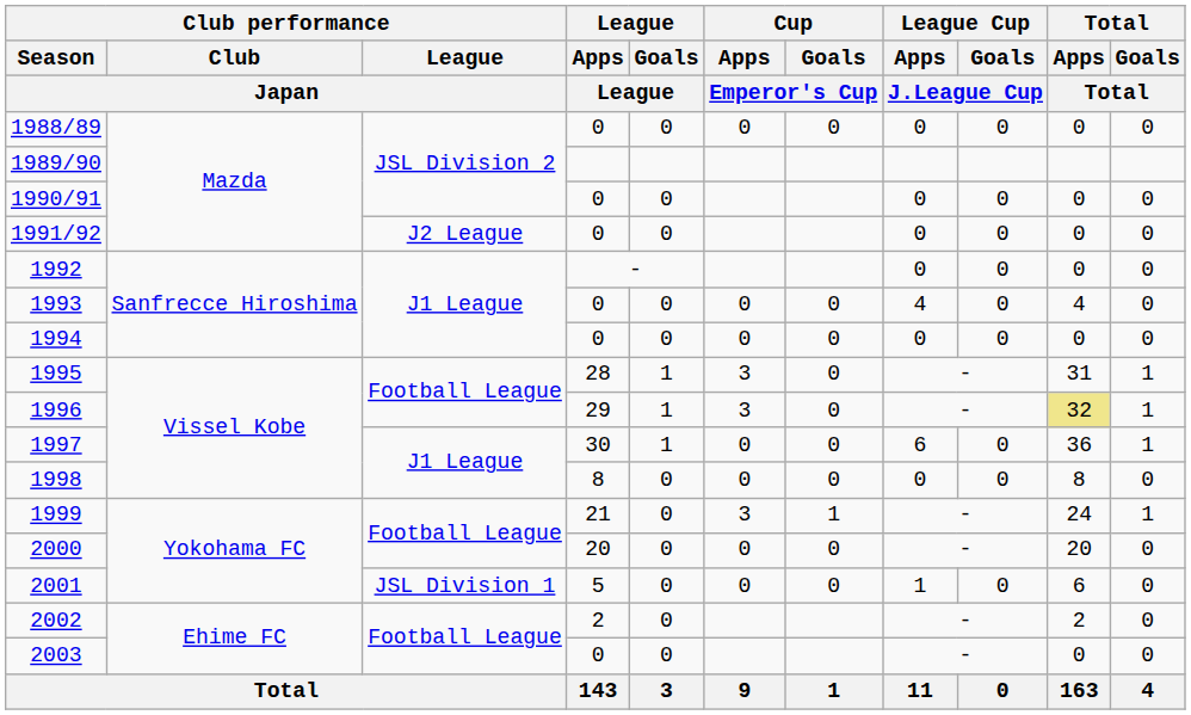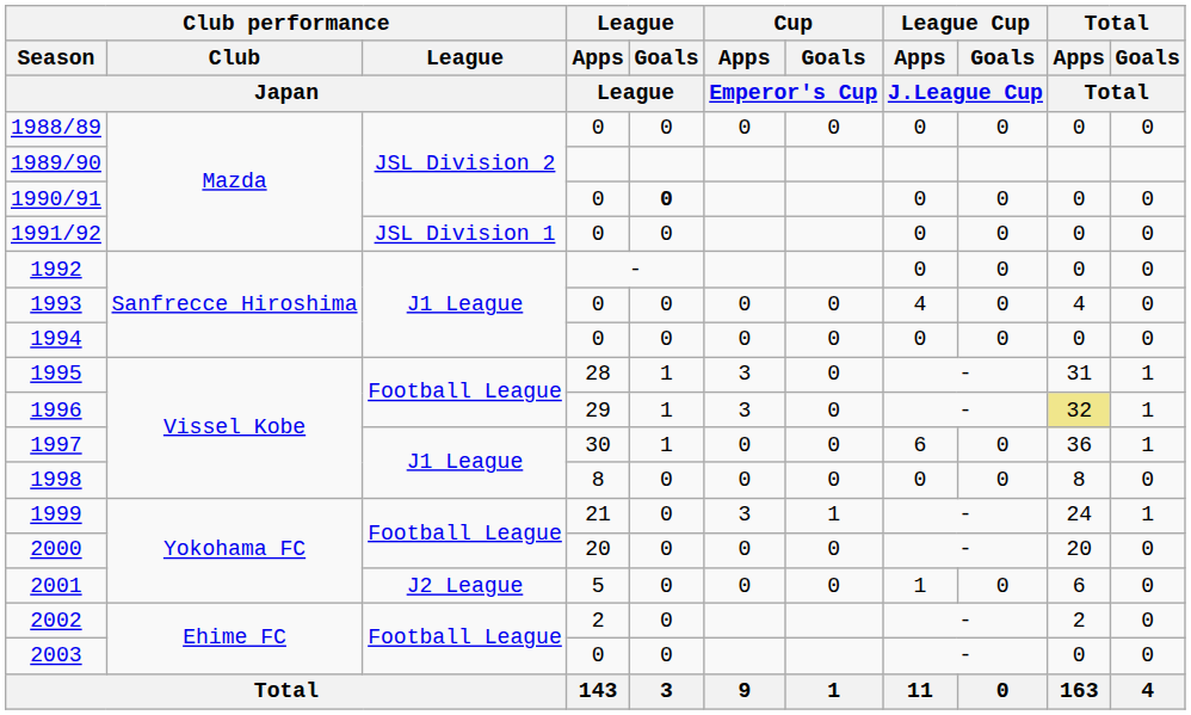 <table class="wikitable" style="text-align:center;">
 <tr>
 <th colspan=3>Club performance</th>
 <th colspan=2>League</th>
 <th colspan=2>Cup</th>
 <th colspan=2>League Cup</th>
 <th colspan=2>Total</th>
 </tr>
 <tr>
 <th>Season</th>
 <th>Club</th>
 <th>League</th>
 <th>Apps</th>
 <th>Goals</th>
 <th>Apps</th>
 <th>Goals</th>
 <th>Apps</th>
 <th>Goals</th>
 <th>Apps</th>
 <th>Goals</th>
 </tr>
 <tr>
 <th colspan=3>Japan</th>
 <th colspan=2>League</th>
 <th colspan=2><a href='#'>Emperor's Cup</a></th>
 <th colspan=2><a href='#'>J.League Cup</a></th>
 <th colspan=2>Total</th>
 </tr>
 <tr>
 <td><a href='#'>1988/89</a></td>
 <td rowspan="4"><a href='#'>Mazda</a></td>
 <td rowspan="3"><a href='#'>JSL Division 2</a></td>
 <td>0</td>
 <td>0</td>
 <td>0</td>
 <td>0</td>
 <td>0</td>
 <td>0</td>
 <td>0</td>
 <td>0</td>
 </tr>
 <tr>
 <td><a href='#'>1989/90</a></td>
 <td></td>
 <td></td>
 <td></td>
 <td></td>
 <td></td>
 <td></td>
 <td></td>
 <td></td>
 </tr>
 <tr>
 <td><a href='#'>1990/91</a></td>
 <td>0</td>
-<td>0</td>
+<td><strong>0</strong></td>
 <td></td>
 <td></td>
 <td>0</td>
 <td>0</td>
 <td>0</td>
 <td>0</td>
 </tr>
 <tr>
 <td><a href='#'>1991/92</a></td>
-<td><a href='#'>J2 League</a></td>
+<td><a href='#'>JSL Division 1</a></td>
 <td>0</td>
 <td>0</td>
 <td></td>
 <td></td>
 <td>0</td>
 <td>0</td>
 <td>0</td>
 <td>0</td>
 </tr>
 <tr>
 <td><a href='#'>1992</a></td>
 <td rowspan="3"><a href='#'>Sanfrecce Hiroshima</a></td>
 <td rowspan="3"><a href='#'>J1 League</a></td>
 <td colspan="2">-</td>
 <td></td>
 <td></td>
 <td>0</td>
 <td>0</td>
 <td>0</td>
 <td>0</td>
 </tr>
 <tr>
 <td><a href='#'>1993</a></td>
 <td>0</td>
 <td>0</td>
 <td>0</td>
 <td>0</td>
 <td>4</td>
 <td>0</td>
 <td>4</td>
 <td>0</td>
 </tr>
 <tr>
 <td><a href='#'>1994</a></td>
 <td>0</td>
 <td>0</td>
 <td>0</td>
 <td>0</td>
 <td>0</td>
 <td>0</td>
 <td>0</td>
 <td>0</td>
 </tr>
 <tr>
 <td><a href='#'>1995</a></td>
 <td rowspan="4"><a href='#'>Vissel Kobe</a></td>
 <td rowspan="2"><a href='#'>Football League</a></td>
 <td>28</td>
 <td>1</td>
 <td>3</td>
 <td>0</td>
 <td colspan="2">-</td>
 <td>31</td>
 <td>1</td>
 </tr>
 <tr>
 <td><a href='#'>1996</a></td>
 <td>29</td>
 <td>1</td>
 <td>3</td>
 <td>0</td>
 <td colspan="2">-</td>
 <td style="background: khaki;">32</td>
 <td>1</td>
 </tr>
 <tr>
 <td><a href='#'>1997</a></td>
 <td rowspan="2"><a href='#'>J1 League</a></td>
 <td>30</td>
 <td>1</td>
 <td>0</td>
 <td>0</td>
 <td>6</td>
 <td>0</td>
 <td>36</td>
 <td>1</td>
 </tr>
 <tr>
 <td><a href='#'>1998</a></td>
 <td>8</td>
 <td>0</td>
 <td>0</td>
 <td>0</td>
 <td>0</td>
 <td>0</td>
 <td>8</td>
 <td>0</td>
 </tr>
 <tr>
 <td><a href='#'>1999</a></td>
 <td rowspan="3"><a href='#'>Yokohama FC</a></td>
 <td rowspan="2"><a href='#'>Football League</a></td>
 <td>21</td>
 <td>0</td>
 <td>3</td>
 <td>1</td>
 <td colspan="2">-</td>
 <td>24</td>
 <td>1</td>
 </tr>
 <tr>
 <td><a href='#'>2000</a></td>
 <td>20</td>
 <td>0</td>
 <td>0</td>
 <td>0</td>
 <td colspan="2">-</td>
 <td>20</td>
 <td>0</td>
 </tr>
 <tr>
 <td><a href='#'>2001</a></td>
-<td><a href='#'>JSL Division 1</a></td>
+<td><a href='#'>J2 League</a></td>
 <td>5</td>
 <td>0</td>
 <td>0</td>
 <td>0</td>
 <td>1</td>
 <td>0</td>
 <td>6</td>
 <td>0</td>
 </tr>
 <tr>
 <td><a href='#'>2002</a></td>
 <td rowspan="2"><a href='#'>Ehime FC</a></td>
 <td rowspan="2"><a href='#'>Football League</a></td>
 <td>2</td>
 <td>0</td>
 <td></td>
 <td></td>
 <td colspan="2">-</td>
 <td>2</td>
 <td>0</td>
 </tr>
 <tr>
 <td><a href='#'>2003</a></td>
 <td>0</td>
 <td>0</td>
 <td></td>
 <td></td>
 <td colspan="2">-</td>
 <td>0</td>
 <td>0</td>
 </tr>
 <tr>
 <th colspan=3>Total</th>
 <th>143</th>
 <th>3</th>
 <th>9</th>
 <th>1</th>
 <th>11</th>
 <th>0</th>
 <th>163</th>
 <th>4</th>
 </tr>
 </table>
